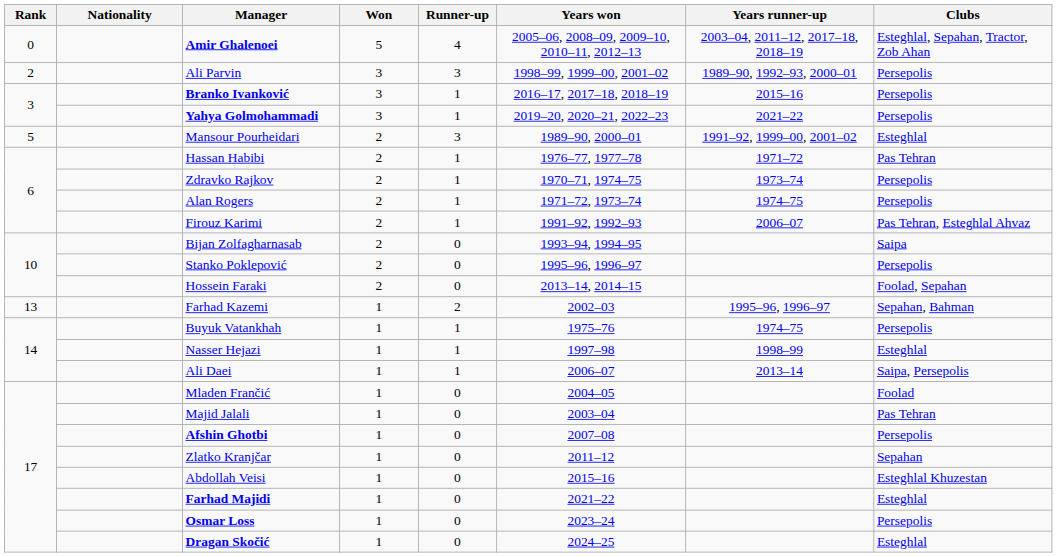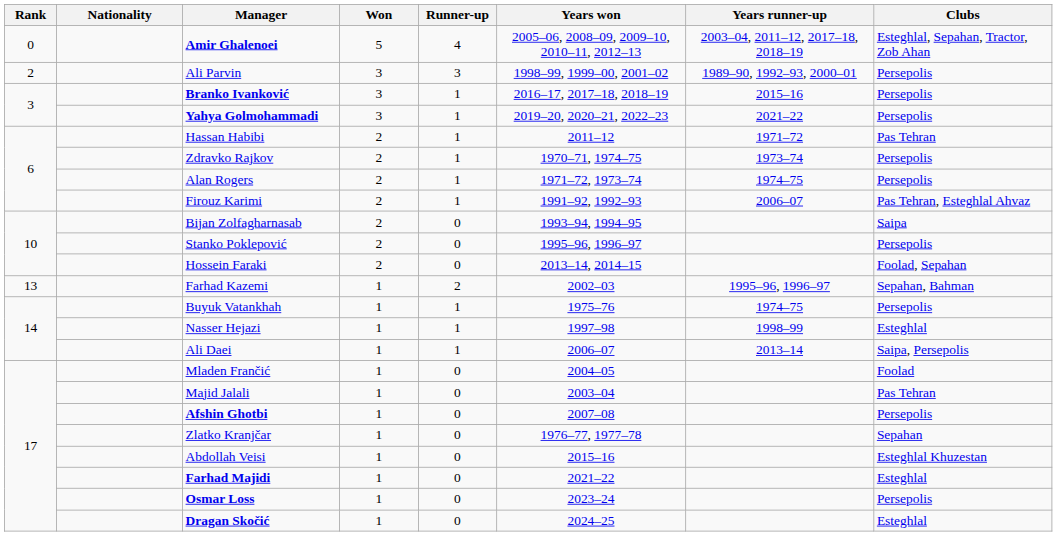 <table class="wikitable" style=text-align:center>
 <tr>
 <th width=5%>Rank</th>
 <th width=12%>Nationality</th>
 <th width=15%>Manager</th>
 <th width=7.5%>Won</th>
 <th width=7.5%>Runner-up</th>
 <th width=18%>Years won</th>
 <th width=18%>Years runner-up</th>
 <th width=45%>Clubs</th>
 </tr>
 <tr>
 <td>0</td>
 <td align=left></td>
 <td align=left><strong><a href='#'>Amir Ghalenoei</a></strong></td>
 <td>5</td>
 <td>4</td>
 <td><a href='#'>2005–06</a>, <a href='#'>2008–09</a>, <a href='#'>2009–10</a>, <a href='#'>2010–11</a>, <a href='#'>2012–13</a></td>
 <td><a href='#'>2003–04</a>, <a href='#'>2011–12</a>, <a href='#'>2017–18</a>, <a href='#'>2018–19</a></td>
 <td align=left><a href='#'>Esteghlal</a>, <a href='#'>Sepahan</a>, <a href='#'>Tractor</a>, <a href='#'>Zob Ahan</a></td>
 </tr>
 <tr>
 <td>2</td>
 <td align=left></td>
 <td align=left><a href='#'>Ali Parvin</a></td>
 <td>3</td>
 <td>3</td>
 <td><a href='#'>1998–99</a>, <a href='#'>1999–00</a>, <a href='#'>2001–02</a></td>
 <td><a href='#'>1989–90</a>, <a href='#'>1992–93</a>, <a href='#'>2000–01</a></td>
 <td align=left><a href='#'>Persepolis</a></td>
 </tr>
 <tr>
 <td rowspan="2">3</td>
 <td align="left"></td>
 <td align="left"><strong><a href='#'>Branko Ivanković</a></strong></td>
 <td>3</td>
 <td>1</td>
 <td><a href='#'>2016–17</a>, <a href='#'>2017–18</a>, <a href='#'>2018–19</a></td>
 <td><a href='#'>2015–16</a></td>
 <td align="left"><a href='#'>Persepolis</a></td>
 </tr>
 <tr>
 <td align=left></td>
 <td align=left><strong><a href='#'>Yahya Golmohammadi</a></strong></td>
 <td>3</td>
 <td>1</td>
 <td><a href='#'>2019–20</a>, <a href='#'>2020–21</a>, <a href='#'>2022–23</a></td>
 <td><a href='#'>2021–22</a></td>
 <td align=left><a href='#'>Persepolis</a></td>
 </tr>
 <tr>
-<td>5</td>
-<td align=left></td>
-<td align=left><a href='#'>Mansour Pourheidari</a></td>
-<td>2</td>
-<td>3</td>
-<td><a href='#'>1989–90</a>, <a href='#'>2000–01</a></td>
-<td><a href='#'>1991–92</a>, <a href='#'>1999–00</a>, <a href='#'>2001–02</a></td>
-<td align=left><a href='#'>Esteghlal</a></td>
-</tr>
-<tr>
 <td rowspan="4">6</td>
 <td align="left"></td>
 <td align="left"><a href='#'>Hassan Habibi</a></td>
 <td>2</td>
 <td>1</td>
-<td><a href='#'>1976–77</a>, <a href='#'>1977–78</a></td>
+<td><a href='#'>2011–12</a></td>
 <td><a href='#'>1971–72</a></td>
 <td align="left"><a href='#'>Pas Tehran</a></td>
 </tr>
 <tr>
 <td align=left></td>
 <td align=left><a href='#'>Zdravko Rajkov</a></td>
 <td>2</td>
 <td>1</td>
 <td><a href='#'>1970–71</a>, <a href='#'>1974–75</a></td>
 <td><a href='#'>1973–74</a></td>
 <td align=left><a href='#'>Persepolis</a></td>
 </tr>
 <tr>
 <td align=left></td>
 <td align=left><a href='#'>Alan Rogers</a></td>
 <td>2</td>
 <td>1</td>
 <td><a href='#'>1971–72</a>, <a href='#'>1973–74</a></td>
 <td><a href='#'>1974–75</a></td>
 <td align=left><a href='#'>Persepolis</a></td>
 </tr>
 <tr>
 <td align=left></td>
 <td align=left><a href='#'>Firouz Karimi</a></td>
 <td>2</td>
 <td>1</td>
 <td><a href='#'>1991–92</a>, <a href='#'>1992–93</a></td>
 <td><a href='#'>2006–07</a></td>
 <td align=left><a href='#'>Pas Tehran</a>, <a href='#'>Esteghlal Ahvaz</a></td>
 </tr>
 <tr>
 <td rowspan=3>10</td>
 <td align=left></td>
 <td align=left><a href='#'>Bijan Zolfagharnasab</a></td>
 <td>2</td>
 <td>0</td>
 <td><a href='#'>1993–94</a>, <a href='#'>1994–95</a></td>
 <td></td>
 <td align=left><a href='#'>Saipa</a></td>
 </tr>
 <tr>
 <td align=left></td>
 <td align=left><a href='#'>Stanko Poklepović</a></td>
 <td>2</td>
 <td>0</td>
 <td><a href='#'>1995–96</a>, <a href='#'>1996–97</a></td>
 <td></td>
 <td align=left><a href='#'>Persepolis</a></td>
 </tr>
 <tr>
 <td align=left></td>
 <td align=left><a href='#'>Hossein Faraki</a></td>
 <td>2</td>
 <td>0</td>
 <td><a href='#'>2013–14</a>, <a href='#'>2014–15</a></td>
 <td></td>
 <td align=left><a href='#'>Foolad</a>, <a href='#'>Sepahan</a></td>
 </tr>
 <tr>
 <td>13</td>
 <td align=left></td>
 <td align=left><a href='#'>Farhad Kazemi</a></td>
 <td>1</td>
 <td>2</td>
 <td><a href='#'>2002–03</a></td>
 <td><a href='#'>1995–96</a>, <a href='#'>1996–97</a></td>
 <td align=left><a href='#'>Sepahan</a>, <a href='#'>Bahman</a></td>
 </tr>
 <tr>
 <td rowspan="3">14</td>
 <td align=left></td>
 <td align=left><a href='#'>Buyuk Vatankhah</a></td>
 <td>1</td>
 <td>1</td>
 <td><a href='#'>1975–76</a></td>
 <td><a href='#'>1974–75</a></td>
 <td align=left><a href='#'>Persepolis</a></td>
 </tr>
 <tr>
 <td align=left></td>
 <td align=left><a href='#'>Nasser Hejazi</a></td>
 <td>1</td>
 <td>1</td>
 <td><a href='#'>1997–98</a></td>
 <td><a href='#'>1998–99</a></td>
 <td align=left><a href='#'>Esteghlal</a></td>
 </tr>
 <tr>
 <td align=left></td>
 <td align=left><a href='#'>Ali Daei</a></td>
 <td>1</td>
 <td>1</td>
 <td><a href='#'>2006–07</a></td>
 <td><a href='#'>2013–14</a></td>
 <td align=left><a href='#'>Saipa</a>, <a href='#'>Persepolis</a></td>
 </tr>
 <tr>
 <td rowspan=8>17</td>
 <td align=left></td>
 <td align=left><a href='#'>Mladen Frančić</a></td>
 <td>1</td>
 <td>0</td>
 <td><a href='#'>2004–05</a></td>
 <td></td>
 <td align=left><a href='#'>Foolad</a></td>
 </tr>
 <tr>
 <td align=left></td>
 <td align=left><a href='#'>Majid Jalali</a></td>
 <td>1</td>
 <td>0</td>
 <td><a href='#'>2003–04</a></td>
 <td></td>
 <td align=left><a href='#'>Pas Tehran</a></td>
 </tr>
 <tr>
 <td align=left><br></td>
 <td align=left><strong><a href='#'>Afshin Ghotbi</a></strong></td>
 <td>1</td>
 <td>0</td>
 <td><a href='#'>2007–08</a></td>
 <td></td>
 <td align=left><a href='#'>Persepolis</a></td>
 </tr>
 <tr>
 <td align=left></td>
 <td align=left><a href='#'>Zlatko Kranjčar</a></td>
 <td>1</td>
 <td>0</td>
-<td><a href='#'>2011–12</a></td>
+<td><a href='#'>1976–77</a>, <a href='#'>1977–78</a></td>
 <td></td>
 <td align=left><a href='#'>Sepahan</a></td>
 </tr>
 <tr>
 <td align=left></td>
 <td align=left><a href='#'>Abdollah Veisi</a></td>
 <td>1</td>
 <td>0</td>
 <td><a href='#'>2015–16</a></td>
 <td></td>
 <td align=left><a href='#'>Esteghlal Khuzestan</a></td>
 </tr>
 <tr>
 <td align=left></td>
 <td align=left><strong><a href='#'>Farhad Majidi</a></strong></td>
 <td>1</td>
 <td>0</td>
 <td><a href='#'>2021–22</a></td>
 <td></td>
 <td align=left><a href='#'>Esteghlal</a></td>
 </tr>
 <tr>
 <td align=left></td>
 <td align=left><strong><a href='#'>Osmar Loss</a></strong></td>
 <td>1</td>
 <td>0</td>
 <td><a href='#'>2023–24</a></td>
 <td></td>
 <td align=left><a href='#'>Persepolis</a></td>
 </tr>
 <tr>
 <td align=left></td>
 <td align=left><strong><a href='#'>Dragan Skočić</a></strong></td>
 <td>1</td>
 <td>0</td>
 <td><a href='#'>2024–25</a></td>
 <td></td>
 <td align=left><a href='#'>Esteghlal</a></td>
 </tr>
 </table>
